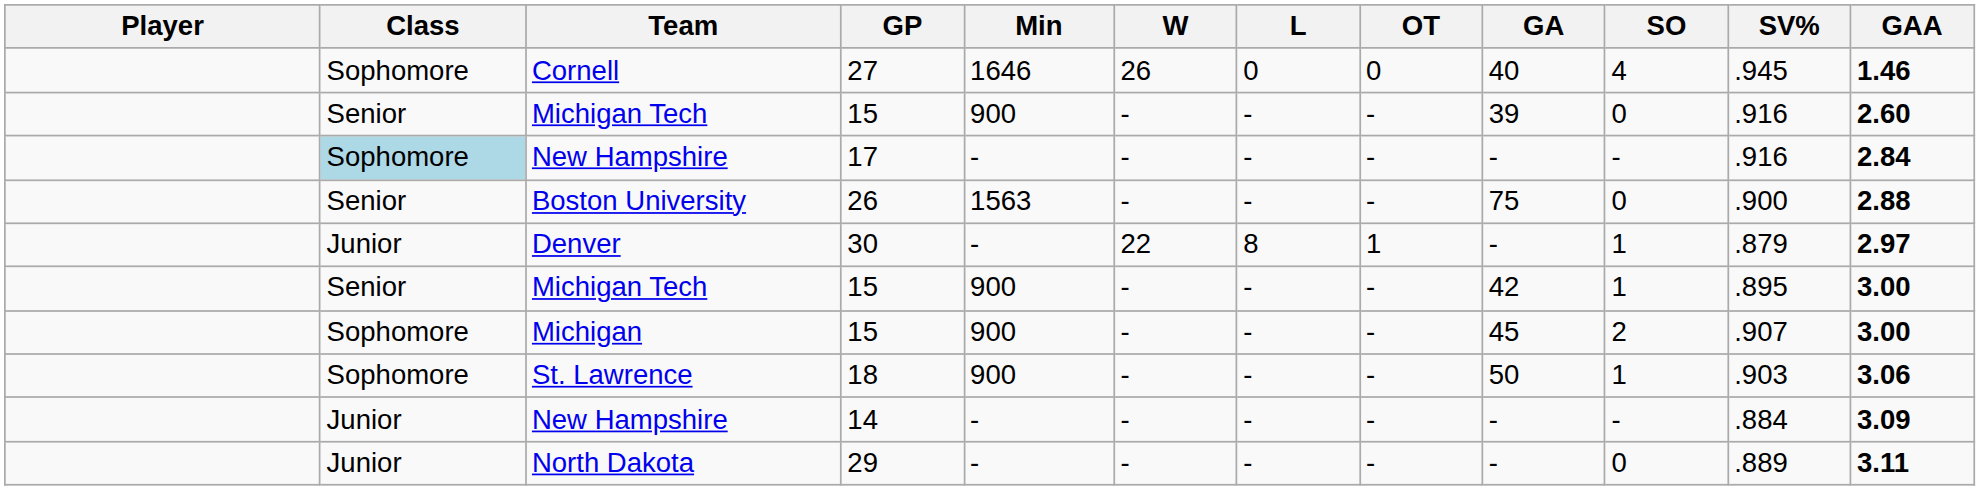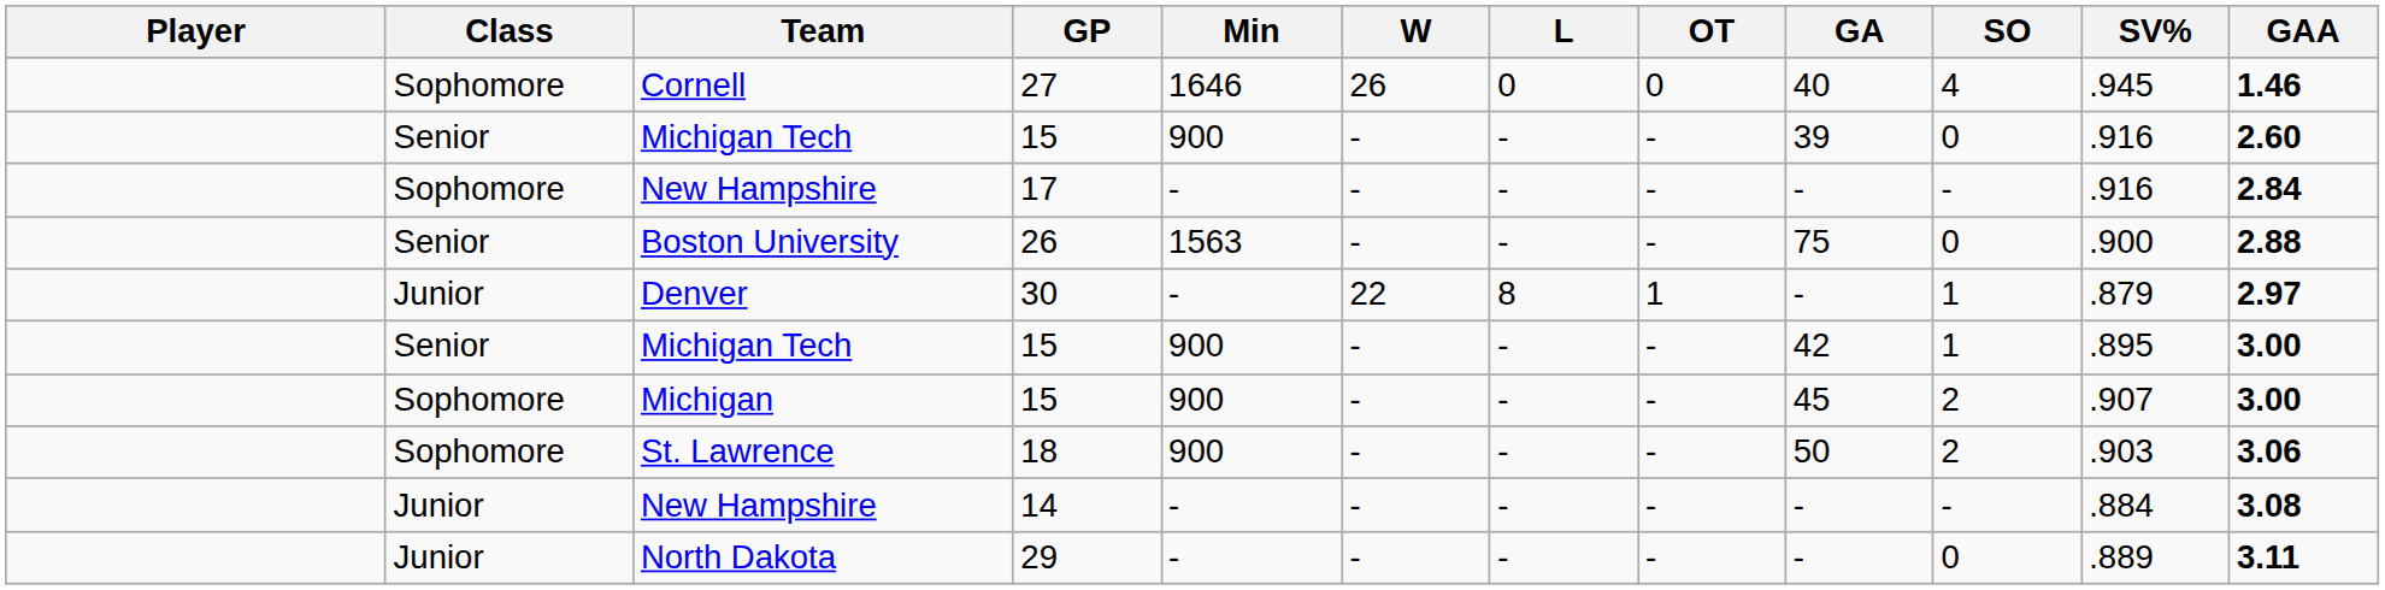 <table class="wikitable sortable">
 <tr>
 <th style="width: 11em;">Player</th>
 <th style="width: 7em;">Class</th>
 <th style="width: 11em;">Team</th>
 <th style="width: 4em;">GP</th>
 <th style="width: 5em;">Min</th>
 <th style="width: 4em;">W</th>
 <th style="width: 4em;">L</th>
 <th style="width: 4em;">OT</th>
 <th style="width: 4em;">GA</th>
 <th style="width: 4em;">SO</th>
 <th style="width: 4em;">SV%</th>
 <th style="width: 4em;">GAA</th>
 </tr>
 <tr>
 <td></td>
 <td>Sophomore</td>
 <td><a href='#'>Cornell</a></td>
 <td>27</td>
 <td>1646</td>
 <td>26</td>
 <td>0</td>
 <td>0</td>
 <td>40</td>
 <td>4</td>
 <td>.945</td>
 <td><strong>1.46</strong></td>
 </tr>
 <tr>
 <td></td>
 <td>Senior</td>
 <td><a href='#'>Michigan Tech</a></td>
 <td>15</td>
 <td>900</td>
 <td>-</td>
 <td>-</td>
 <td>-</td>
 <td>39</td>
 <td>0</td>
 <td>.916</td>
 <td><strong>2.60</strong></td>
 </tr>
 <tr>
 <td></td>
-<td style="background: lightblue;">Sophomore</td>
+<td>Sophomore</td>
 <td><a href='#'>New Hampshire</a></td>
 <td>17</td>
 <td>-</td>
 <td>-</td>
 <td>-</td>
 <td>-</td>
 <td>-</td>
 <td>-</td>
 <td>.916</td>
 <td><strong>2.84</strong></td>
 </tr>
 <tr>
 <td></td>
 <td>Senior</td>
 <td><a href='#'>Boston University</a></td>
 <td>26</td>
 <td>1563</td>
 <td>-</td>
 <td>-</td>
 <td>-</td>
 <td>75</td>
 <td>0</td>
 <td>.900</td>
 <td><strong>2.88</strong></td>
 </tr>
 <tr>
 <td></td>
 <td>Junior</td>
 <td><a href='#'>Denver</a></td>
 <td>30</td>
 <td>-</td>
 <td>22</td>
 <td>8</td>
 <td>1</td>
 <td>-</td>
 <td>1</td>
 <td>.879</td>
 <td><strong>2.97</strong></td>
 </tr>
 <tr>
 <td></td>
 <td>Senior</td>
 <td><a href='#'>Michigan Tech</a></td>
 <td>15</td>
 <td>900</td>
 <td>-</td>
 <td>-</td>
 <td>-</td>
 <td>42</td>
 <td>1</td>
 <td>.895</td>
 <td><strong>3.00</strong></td>
 </tr>
 <tr>
 <td></td>
 <td>Sophomore</td>
 <td><a href='#'>Michigan</a></td>
 <td>15</td>
 <td>900</td>
 <td>-</td>
 <td>-</td>
 <td>-</td>
 <td>45</td>
 <td>2</td>
 <td>.907</td>
 <td><strong>3.00</strong></td>
 </tr>
 <tr>
 <td></td>
 <td>Sophomore</td>
 <td><a href='#'>St. Lawrence</a></td>
 <td>18</td>
 <td>900</td>
 <td>-</td>
 <td>-</td>
 <td>-</td>
 <td>50</td>
-<td>1</td>
+<td>2</td>
 <td>.903</td>
 <td><strong>3.06</strong></td>
 </tr>
 <tr>
 <td></td>
 <td>Junior</td>
 <td><a href='#'>New Hampshire</a></td>
 <td>14</td>
 <td>-</td>
 <td>-</td>
 <td>-</td>
 <td>-</td>
 <td>-</td>
 <td>-</td>
 <td>.884</td>
-<td><strong>3.09</strong></td>
+<td><strong>3.08</strong></td>
 </tr>
 <tr>
 <td></td>
 <td>Junior</td>
 <td><a href='#'>North Dakota</a></td>
 <td>29</td>
 <td>-</td>
 <td>-</td>
 <td>-</td>
 <td>-</td>
 <td>-</td>
 <td>0</td>
 <td>.889</td>
 <td><strong>3.11</strong></td>
 </tr>
 </table>
